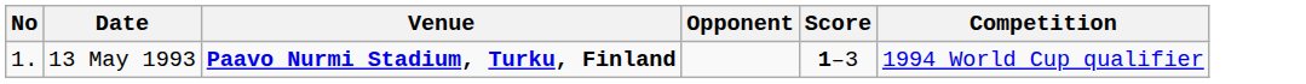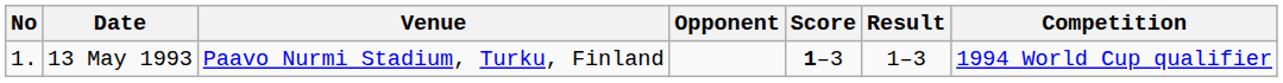 <table class="wikitable" style="font-size:100%;">
 <tr>
 <th>No</th>
 <th>Date</th>
 <th>Venue</th>
 <th>Opponent</th>
 <th>Score</th>
+<th>Result</th>
 <th>Competition</th>
 </tr>
 <tr>
 <td>1.</td>
 <td>13 May 1993</td>
-<td><strong><a href='#'>Paavo Nurmi Stadium</a>, <a href='#'>Turku</a>, Finland</strong></td>
+<td><a href='#'>Paavo Nurmi Stadium</a>, <a href='#'>Turku</a>, Finland</td>
 <td></td>
 <td align=center><strong>1</strong>–3</td>
+<td align=center>1–3</td>
 <td><a href='#'>1994 World Cup qualifier</a></td>
 </tr>
 </table>
